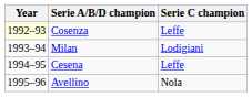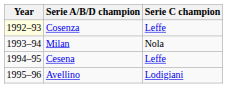 <table class="wikitable">
 <tr>
 <th>Year</th>
 <th>Serie A/B/D champion</th>
 <th>Serie C champion</th>
 </tr>
 <tr>
 <td style="background: lightyellow;">1992–93</td>
 <td><a href='#'>Cosenza</a></td>
 <td><a href='#'>Leffe</a></td>
 </tr>
 <tr>
 <td>1993–94</td>
 <td><a href='#'>Milan</a></td>
-<td><a href='#'>Lodigiani</a></td>
+<td>Nola</td>
 </tr>
 <tr>
 <td>1994–95</td>
 <td><a href='#'>Cesena</a></td>
 <td><a href='#'>Leffe</a></td>
 </tr>
 <tr>
 <td>1995–96</td>
 <td><a href='#'>Avellino</a></td>
-<td>Nola</td>
+<td><a href='#'>Lodigiani</a></td>
 </tr>
 </table>
